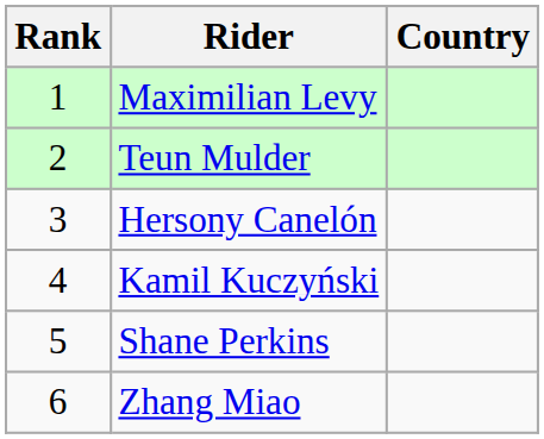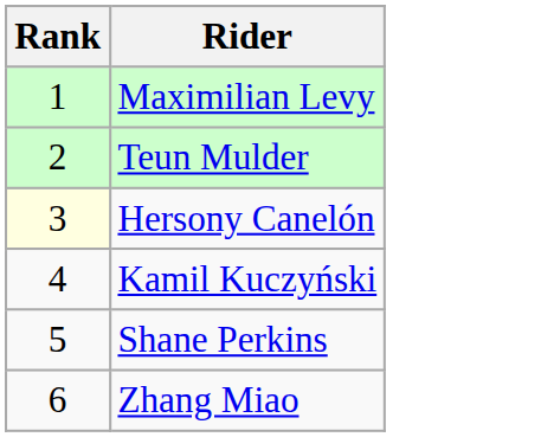 <table class="wikitable sortable" style="font-size:95%" style="width:25em;">
 <tr>
 <th>Rank</th>
 <th>Rider</th>
-<th>Country</th>
 </tr>
 <tr bgcolor=ccffcc>
 <td align=center>1</td>
 <td><a href='#'>Maximilian Levy</a></td>
-<td></td>
 </tr>
 <tr bgcolor=ccffcc>
 <td align=center>2</td>
 <td><a href='#'>Teun Mulder</a></td>
-<td></td>
 </tr>
 <tr>
-<td align=center>3</td>
+<td align=center style="background: lightyellow;">3</td>
 <td><a href='#'>Hersony Canelón</a></td>
-<td></td>
 </tr>
 <tr>
 <td align=center>4</td>
 <td><a href='#'>Kamil Kuczyński</a></td>
-<td></td>
 </tr>
 <tr>
 <td align=center>5</td>
 <td><a href='#'>Shane Perkins</a></td>
-<td></td>
 </tr>
 <tr>
 <td align=center>6</td>
 <td><a href='#'>Zhang Miao</a></td>
-<td></td>
 </tr>
 </table>
